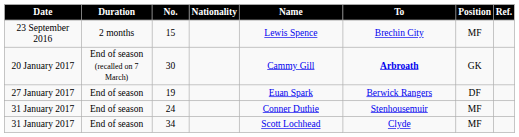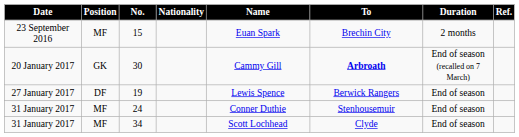 <table class="wikitable"  style="text-align:center; font-size:90%; ">
 <tr>
 <th style="background:#000000; color:white; width:110px;">Date</th>
-<th style="background:#000000; color:white; width:100px;">Duration</th>
+<th style="background:#000000; color:white; width:50px;">Position</th>
 <th style="background:#000000; color:white; width:50px;">No.</th>
 <th style="background:#000000; color:white; width:50px;">Nationality</th>
 <th style="background:#000000; color:white; width:150px;">Name</th>
 <th style="background:#000000; color:white; width:165px;">To</th>
-<th style="background:#000000; color:white; width:50px;">Position</th>
+<th style="background:#000000; color:white; width:100px;">Duration</th>
 <th style="background:#000000; color:white; width:25px;">Ref.</th>
 </tr>
 <tr>
 <td>23 September 2016</td>
-<td>2 months</td>
+<td>MF</td>
 <td>15</td>
 <td></td>
-<td><a href='#'>Lewis Spence</a></td>
+<td><a href='#'>Euan Spark</a></td>
 <td><a href='#'>Brechin City</a></td>
-<td>MF</td>
+<td>2 months</td>
 <td></td>
 </tr>
 <tr>
 <td>20 January 2017</td>
-<td>End of season<br><small>(recalled on 7 March)</small></td>
+<td>GK</td>
 <td>30</td>
 <td></td>
 <td><a href='#'>Cammy Gill</a></td>
 <td><strong><a href='#'>Arbroath</a></strong></td>
-<td>GK</td>
+<td>End of season<br><small>(recalled on 7 March)</small></td>
 <td></td>
 </tr>
 <tr>
 <td>27 January 2017</td>
-<td>End of season</td>
+<td>DF</td>
 <td>19</td>
 <td></td>
-<td><a href='#'>Euan Spark</a></td>
+<td><a href='#'>Lewis Spence</a></td>
 <td> <a href='#'>Berwick Rangers</a></td>
-<td>DF</td>
+<td>End of season</td>
 <td></td>
 </tr>
 <tr>
 <td>31 January 2017</td>
-<td>End of season</td>
+<td>MF</td>
 <td>24</td>
 <td></td>
 <td><a href='#'>Conner Duthie</a></td>
 <td><a href='#'>Stenhousemuir</a></td>
-<td>MF</td>
+<td>End of season</td>
 <td></td>
 </tr>
 <tr>
 <td>31 January 2017</td>
-<td>End of season</td>
+<td>MF</td>
 <td>34</td>
 <td></td>
 <td><a href='#'>Scott Lochhead</a></td>
 <td><a href='#'>Clyde</a></td>
-<td>MF</td>
+<td>End of season</td>
 <td></td>
 </tr>
 </table>
